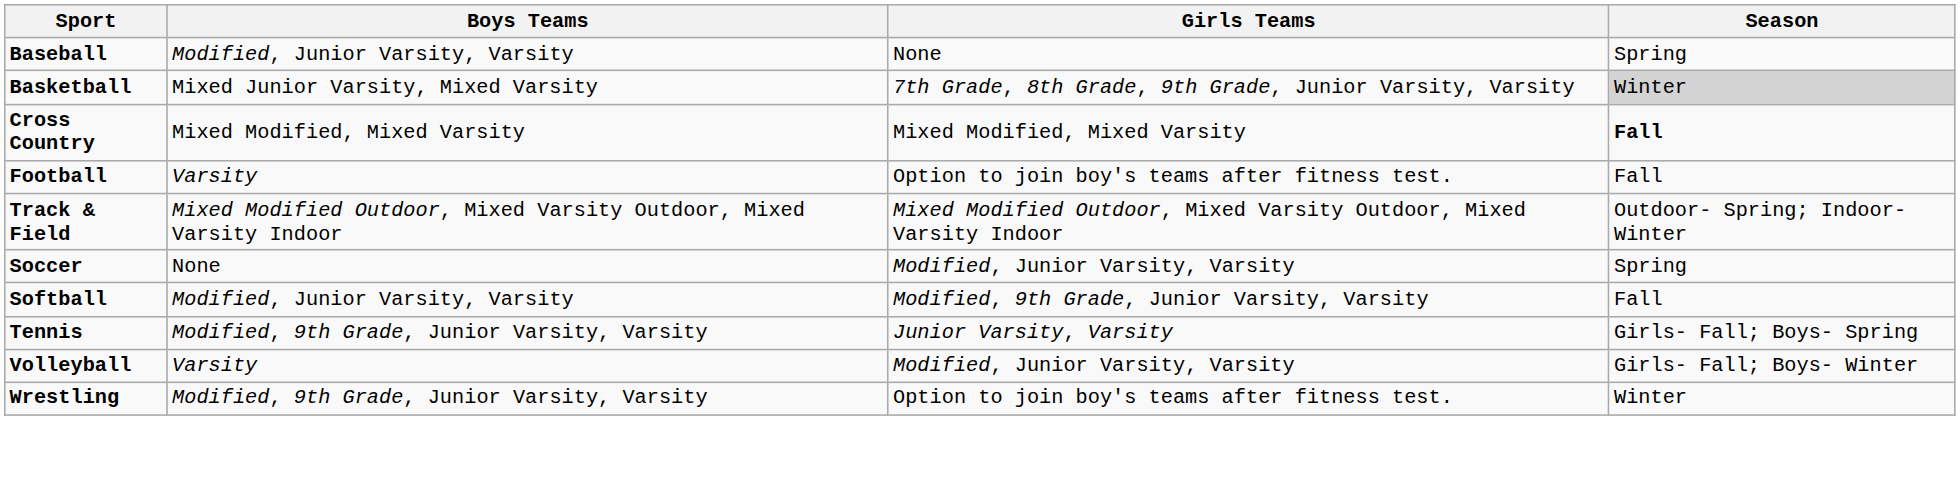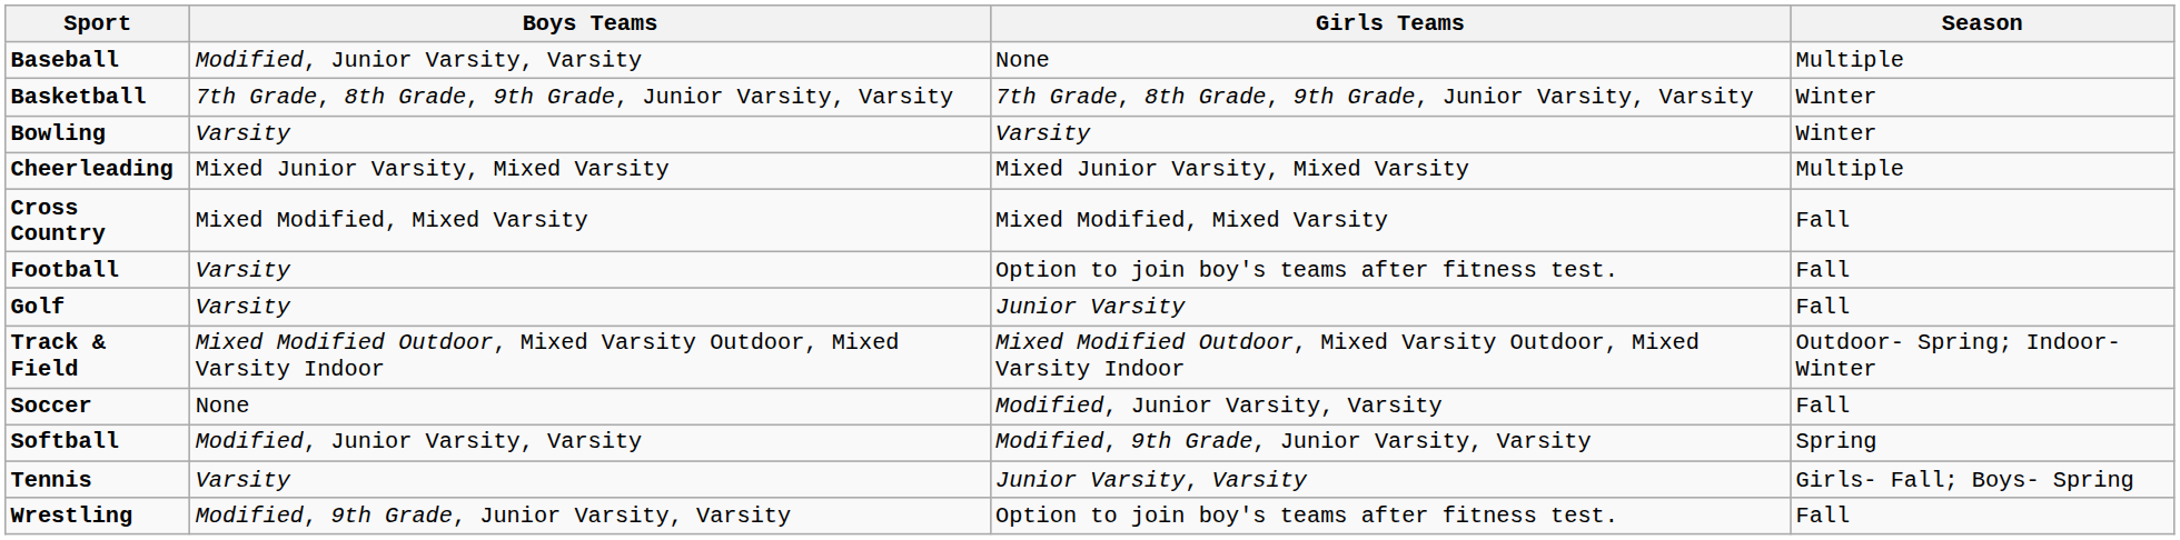 <table class="wikitable">
 <tr>
 <th>Sport</th>
 <th>Boys Teams</th>
 <th>Girls Teams</th>
 <th>Season</th>
 </tr>
 <tr>
 <td><strong>Baseball</strong></td>
 <td><em>Modified</em>, Junior Varsity, Varsity</td>
 <td>None</td>
-<td>Spring</td>
+<td>Multiple</td>
 </tr>
 <tr>
 <td><strong>Basketball</strong></td>
+<td><em>7th Grade</em>, <em>8th Grade</em>, <em>9th Grade</em>, Junior Varsity, Varsity</td>
+<td><em>7th Grade</em>, <em>8th Grade</em>, <em>9th Grade</em>, Junior Varsity, Varsity</td>
+<td>Winter</td>
+</tr>
+<tr>
+<td><strong>Bowling</strong></td>
+<td><em>Varsity</em></td>
+<td><em>Varsity</em></td>
+<td>Winter</td>
+</tr>
+<tr>
+<td><strong>Cheerleading</strong></td>
 <td>Mixed Junior Varsity, Mixed Varsity</td>
-<td><em>7th Grade</em>, <em>8th Grade</em>, <em>9th Grade</em>, Junior Varsity, Varsity</td>
-<td style="background: lightgrey;">Winter</td>
+<td>Mixed Junior Varsity, Mixed Varsity</td>
+<td>Multiple</td>
 </tr>
 <tr>
 <td><strong>Cross Country</strong></td>
 <td>Mixed Modified, Mixed Varsity</td>
 <td>Mixed Modified, Mixed Varsity</td>
-<td><strong>Fall</strong></td>
+<td>Fall</td>
 </tr>
 <tr>
 <td><strong>Football</strong></td>
 <td><em>Varsity</em></td>
 <td>Option to join boy's teams after fitness test.</td>
+<td>Fall</td>
+</tr>
+<tr>
+<td><strong>Golf</strong></td>
+<td><em>Varsity</em></td>
+<td><em>Junior Varsity</em></td>
 <td>Fall</td>
 </tr>
 <tr>
 <td><strong>Track & Field</strong></td>
 <td><em>Mixed Modified Outdoor</em>, Mixed Varsity Outdoor, Mixed Varsity Indoor</td>
 <td><em>Mixed Modified Outdoor</em>, Mixed Varsity Outdoor, Mixed Varsity Indoor</td>
 <td>Outdoor- Spring; Indoor- Winter</td>
 </tr>
 <tr>
 <td><strong>Soccer</strong></td>
 <td>None</td>
 <td><em>Modified</em>, Junior Varsity, Varsity</td>
-<td>Spring</td>
+<td>Fall</td>
 </tr>
 <tr>
 <td><strong>Softball</strong></td>
 <td><em>Modified</em>, Junior Varsity, Varsity</td>
 <td><em>Modified</em>, <em>9th Grade</em>, Junior Varsity, Varsity</td>
-<td>Fall</td>
+<td>Spring</td>
 </tr>
 <tr>
 <td><strong>Tennis</strong></td>
-<td><em>Modified</em>, <em>9th Grade</em>, Junior Varsity, Varsity</td>
+<td><em>Varsity</em></td>
 <td><em>Junior Varsity</em>, <em>Varsity</em></td>
 <td>Girls- Fall; Boys- Spring</td>
-</tr>
-<tr>
-<td><strong>Volleyball</strong></td>
-<td><em>Varsity</em></td>
-<td><em>Modified</em>, Junior Varsity, Varsity</td>
-<td>Girls- Fall; Boys- Winter</td>
 </tr>
 <tr>
 <td><strong>Wrestling</strong></td>
 <td><em>Modified</em>, <em>9th Grade</em>, Junior Varsity, Varsity</td>
 <td>Option to join boy's teams after fitness test.</td>
-<td>Winter</td>
+<td>Fall</td>
 </tr>
 </table>
